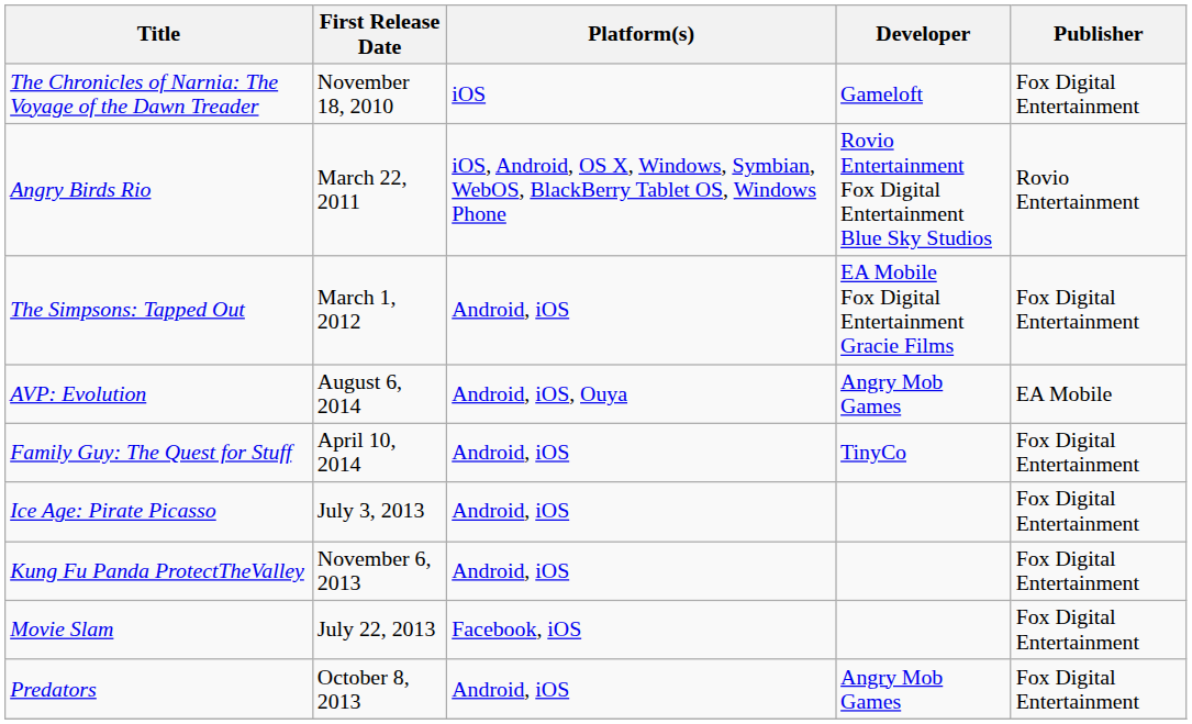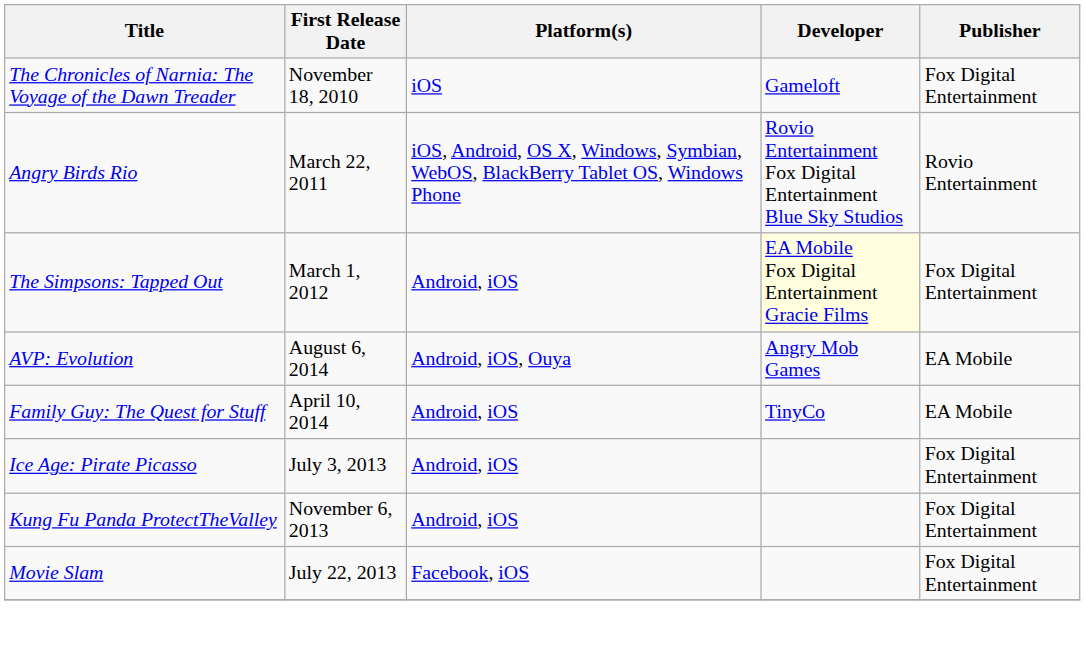 <table class="wikitable sortable">
 <tr>
 <th>Title</th>
 <th>First Release Date</th>
 <th>Platform(s)</th>
 <th>Developer</th>
 <th>Publisher</th>
 </tr>
 <tr>
 <td><em><a href='#'>The Chronicles of Narnia: The Voyage of the Dawn Treader</a></em></td>
 <td>November 18, 2010</td>
 <td><a href='#'>iOS</a></td>
 <td><a href='#'>Gameloft</a></td>
 <td>Fox Digital Entertainment</td>
 </tr>
 <tr>
 <td><em><a href='#'>Angry Birds Rio</a></em></td>
 <td>March 22, 2011</td>
 <td><a href='#'>iOS</a>, <a href='#'>Android</a>, <a href='#'>OS X</a>, <a href='#'>Windows</a>, <a href='#'>Symbian</a>, <a href='#'>WebOS</a>, <a href='#'>BlackBerry Tablet OS</a>, <a href='#'>Windows Phone</a></td>
 <td><a href='#'>Rovio Entertainment</a><br>Fox Digital Entertainment<br><a href='#'>Blue Sky Studios</a></td>
 <td>Rovio Entertainment</td>
 </tr>
 <tr>
 <td><em><a href='#'>The Simpsons: Tapped Out</a></em></td>
 <td>March 1, 2012</td>
 <td><a href='#'>Android</a>, <a href='#'>iOS</a></td>
-<td><a href='#'>EA Mobile</a><br>Fox Digital Entertainment<br><a href='#'>Gracie Films</a></td>
+<td style="background: lightyellow;"><a href='#'>EA Mobile</a><br>Fox Digital Entertainment<br><a href='#'>Gracie Films</a></td>
 <td>Fox Digital Entertainment</td>
 </tr>
 <tr>
 <td><em><a href='#'>AVP: Evolution</a></em></td>
 <td>August 6, 2014</td>
 <td><a href='#'>Android</a>, <a href='#'>iOS</a>, <a href='#'>Ouya</a></td>
 <td><a href='#'>Angry Mob Games</a></td>
 <td>EA Mobile</td>
 </tr>
 <tr>
 <td><em><a href='#'>Family Guy: The Quest for Stuff</a></em></td>
 <td>April 10, 2014</td>
 <td><a href='#'>Android</a>, <a href='#'>iOS</a></td>
 <td><a href='#'>TinyCo</a></td>
-<td>Fox Digital Entertainment</td>
+<td>EA Mobile</td>
 </tr>
 <tr>
 <td><em><a href='#'>Ice Age: Pirate Picasso</a></em></td>
 <td>July 3, 2013</td>
 <td><a href='#'>Android</a>, <a href='#'>iOS</a></td>
 <td></td>
 <td>Fox Digital Entertainment</td>
 </tr>
 <tr>
 <td><em><a href='#'>Kung Fu Panda ProtectTheValley</a></em></td>
 <td>November 6, 2013</td>
 <td><a href='#'>Android</a>, <a href='#'>iOS</a></td>
 <td></td>
 <td>Fox Digital Entertainment</td>
 </tr>
 <tr>
 <td><em><a href='#'>Movie Slam</a></em></td>
 <td>July 22, 2013</td>
 <td><a href='#'>Facebook</a>, <a href='#'>iOS</a></td>
 <td></td>
 <td>Fox Digital Entertainment</td>
 </tr>
 <tr>
-<td><em><a href='#'>Predators</a></em></td>
-<td>October 8, 2013</td>
-<td><a href='#'>Android</a>, <a href='#'>iOS</a></td>
-<td><a href='#'>Angry Mob Games</a></td>
-<td>Fox Digital Entertainment</td>
-</tr>
-<tr>
 </tr>
 </table>
